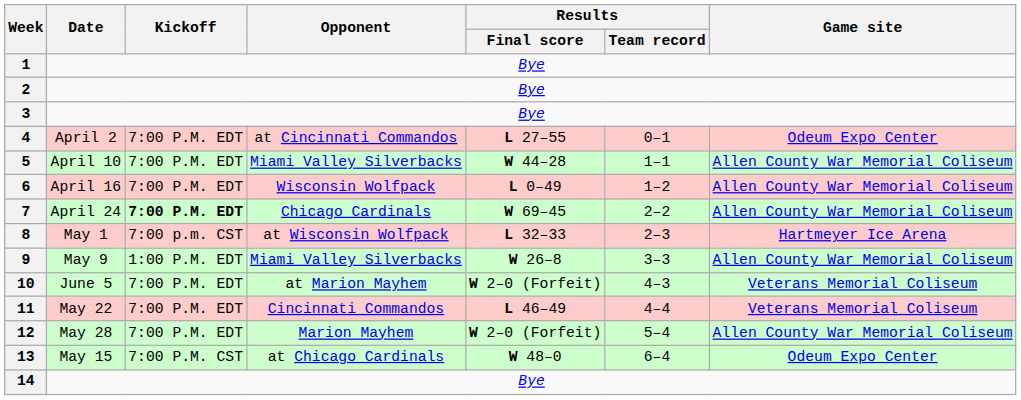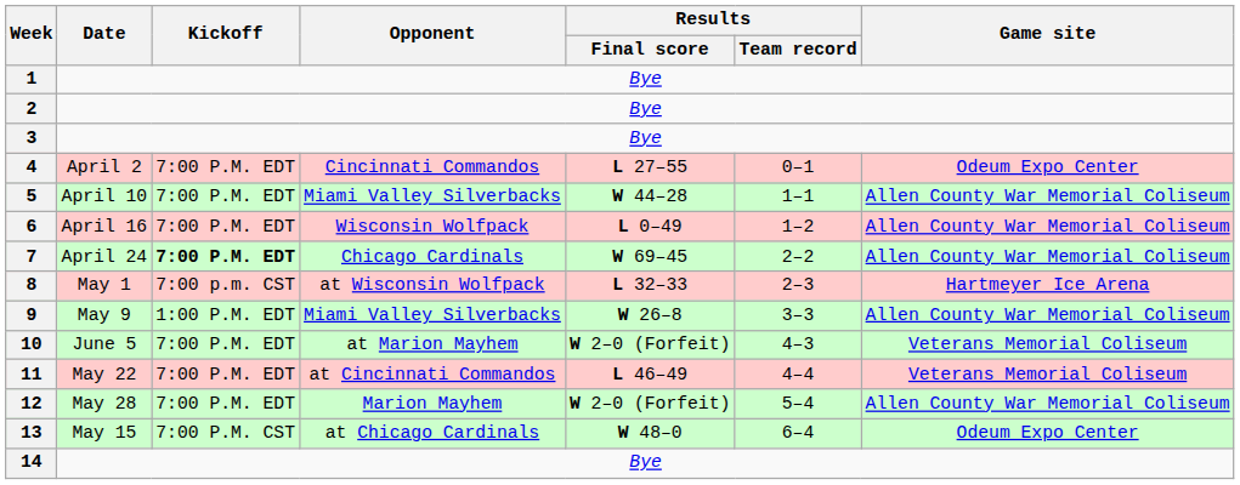 <table class="wikitable" align="center" style="font-size: 92%">
 <tr>
 <th rowspan="2">Week</th>
 <th rowspan="2">Date</th>
 <th rowspan="2">Kickoff</th>
 <th rowspan="2">Opponent</th>
 <th colspan="2">Results</th>
 <th rowspan="2">Game site</th>
 </tr>
 <tr>
 <th>Final score</th>
 <th>Team record</th>
 </tr>
 <tr style=>
 <th>1</th>
 <td colspan="8" style="text-align:center;"><em><a href='#'>Bye</a></em></td>
 </tr>
 <tr style=>
 <th>2</th>
 <td colspan="8" style="text-align:center;"><em><a href='#'>Bye</a></em></td>
 </tr>
 <tr style=>
 <th>3</th>
 <td colspan="8" style="text-align:center;"><em><a href='#'>Bye</a></em></td>
 </tr>
 <tr style="background:#fcc; text-align:center;">
 <th>4</th>
 <td style="text-align:center;">April 2</td>
 <td style="text-align:center;">7:00 P.M. EDT</td>
-<td style="text-align:center;">at <a href='#'>Cincinnati Commandos</a></td>
+<td style="text-align:center;"><a href='#'>Cincinnati Commandos</a></td>
 <td style="text-align:center;"><strong>L</strong> 27–55</td>
 <td style="text-align:center;">0–1</td>
 <td style="text-align:center;"><a href='#'>Odeum Expo Center</a></td>
 </tr>
 <tr style="background:#cfc; text-align:center;">
 <th>5</th>
 <td style="text-align:center;">April 10</td>
 <td style="text-align:center;">7:00 P.M. EDT</td>
 <td style="text-align:center;"><a href='#'>Miami Valley Silverbacks</a></td>
 <td style="text-align:center;"><strong>W</strong> 44–28</td>
 <td style="text-align:center;">1–1</td>
 <td style="text-align:center;"><a href='#'>Allen County War Memorial Coliseum</a></td>
 </tr>
 <tr style="background:#fcc; text-align:center;">
 <th>6</th>
 <td style="text-align:center;">April 16</td>
 <td style="text-align:center;">7:00 P.M. EDT</td>
 <td style="text-align:center;"><a href='#'>Wisconsin Wolfpack</a></td>
 <td style="text-align:center;"><strong>L</strong> 0–49</td>
 <td style="text-align:center;">1–2</td>
 <td style="text-align:center;"><a href='#'>Allen County War Memorial Coliseum</a></td>
 </tr>
 <tr style="background:#cfc; text-align:center;">
 <th>7</th>
 <td style="text-align:center;">April 24</td>
 <td style="text-align:center;"><strong>7:00 P.M. EDT</strong></td>
 <td style="text-align:center;"><a href='#'>Chicago Cardinals</a></td>
 <td style="text-align:center;"><strong>W</strong> 69–45</td>
 <td style="text-align:center;">2–2</td>
 <td style="text-align:center;"><a href='#'>Allen County War Memorial Coliseum</a></td>
 </tr>
 <tr style="background:#fcc; text-align:center;">
 <th>8</th>
 <td style="text-align:center;">May 1</td>
 <td style="text-align:center;">7:00 p.m. CST</td>
 <td style="text-align:center;">at <a href='#'>Wisconsin Wolfpack</a></td>
 <td style="text-align:center;"><strong>L</strong> 32–33</td>
 <td style="text-align:center;">2–3</td>
 <td style="text-align:center;"><a href='#'>Hartmeyer Ice Arena</a></td>
 </tr>
 <tr style="background:#cfc; text-align:center;">
 <th>9</th>
 <td style="text-align:center;">May 9</td>
 <td style="text-align:center;">1:00 P.M. EDT</td>
 <td style="text-align:center;"><a href='#'>Miami Valley Silverbacks</a></td>
 <td style="text-align:center;"><strong>W</strong> 26–8</td>
 <td style="text-align:center;">3–3</td>
 <td style="text-align:center;"><a href='#'>Allen County War Memorial Coliseum</a></td>
 </tr>
 <tr style="background:#cfc; text-align:center;">
 <th>10</th>
 <td style="text-align:center;">June 5</td>
 <td style="text-align:center;">7:00 P.M. EDT</td>
 <td style="text-align:center;">at <a href='#'>Marion Mayhem</a></td>
 <td style="text-align:center;"><strong>W</strong> 2–0 (Forfeit)</td>
 <td style="text-align:center;">4–3</td>
 <td style="text-align:center;"><a href='#'>Veterans Memorial Coliseum</a></td>
 </tr>
 <tr style="background:#fcc; text-align:center;">
 <th>11</th>
 <td style="text-align:center;">May 22</td>
 <td style="text-align:center;">7:00 P.M. EDT</td>
-<td style="text-align:center;"><a href='#'>Cincinnati Commandos</a></td>
+<td style="text-align:center;">at <a href='#'>Cincinnati Commandos</a></td>
 <td style="text-align:center;"><strong>L</strong> 46–49</td>
 <td style="text-align:center;">4–4</td>
 <td style="text-align:center;"><a href='#'>Veterans Memorial Coliseum</a></td>
 </tr>
 <tr style="background:#cfc; text-align:center;">
 <th>12</th>
 <td style="text-align:center;">May 28</td>
 <td style="text-align:center;">7:00 P.M. EDT</td>
 <td style="text-align:center;"><a href='#'>Marion Mayhem</a></td>
 <td style="text-align:center;"><strong>W</strong> 2–0 (Forfeit)</td>
 <td style="text-align:center;">5–4</td>
 <td style="text-align:center;"><a href='#'>Allen County War Memorial Coliseum</a></td>
 </tr>
 <tr style="background:#cfc; text-align:center;">
 <th>13</th>
 <td style="text-align:center;">May 15</td>
 <td style="text-align:center;">7:00 P.M. CST</td>
 <td style="text-align:center;">at <a href='#'>Chicago Cardinals</a></td>
 <td style="text-align:center;"><strong>W</strong> 48–0</td>
 <td style="text-align:center;">6–4</td>
 <td style="text-align:center;"><a href='#'>Odeum Expo Center</a></td>
 </tr>
 <tr style=>
 <th>14</th>
 <td colspan="8" style="text-align:center;"><em><a href='#'>Bye</a></em></td>
 </tr>
 </table>
